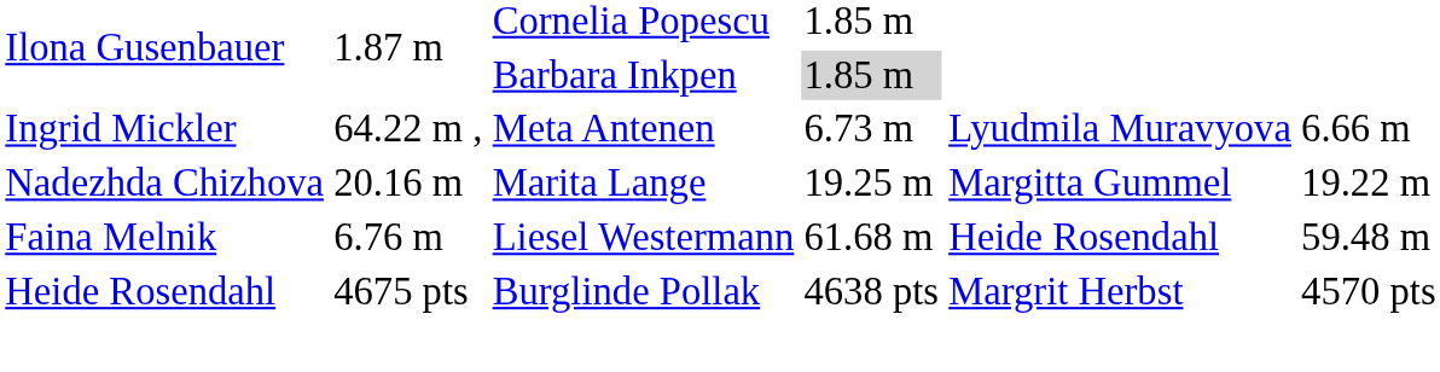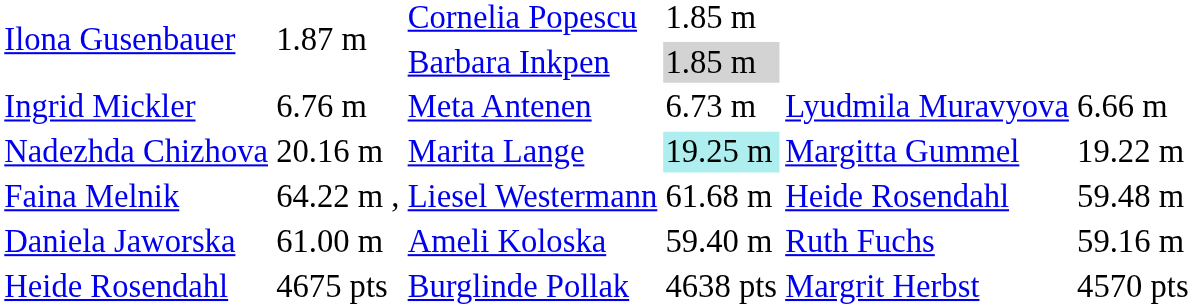 <table>
 <tr>
 <td rowspan=2></td>
 <td rowspan=2><a href='#'>Ilona Gusenbauer</a><br></td>
 <td rowspan=2>1.87 m </td>
 <td><a href='#'>Cornelia Popescu</a><br></td>
 <td>1.85 m</td>
 </tr>
 <tr>
 <td><a href='#'>Barbara Inkpen</a><br></td>
 <td style="background: lightgrey;">1.85 m</td>
 </tr>
 <tr>
 <td></td>
 <td><a href='#'>Ingrid Mickler</a><br></td>
-<td>64.22 m , </td>
+<td>6.76 m </td>
 <td><a href='#'>Meta Antenen</a><br></td>
 <td>6.73 m</td>
 <td><a href='#'>Lyudmila Muravyova</a><br></td>
 <td>6.66 m</td>
 </tr>
 <tr>
 <td></td>
 <td><a href='#'>Nadezhda Chizhova</a><br></td>
 <td>20.16 m</td>
 <td><a href='#'>Marita Lange</a><br></td>
-<td>19.25 m</td>
+<td style="background: paleturquoise;">19.25 m</td>
 <td><a href='#'>Margitta Gummel</a><br></td>
 <td>19.22 m</td>
 </tr>
 <tr>
 <td></td>
 <td><a href='#'>Faina Melnik</a><br></td>
-<td>6.76 m </td>
+<td>64.22 m , </td>
 <td><a href='#'>Liesel Westermann</a><br></td>
 <td>61.68 m</td>
 <td><a href='#'>Heide Rosendahl</a><br></td>
 <td>59.48 m</td>
+</tr>
+<tr>
+<td></td>
+<td><a href='#'>Daniela Jaworska</a><br></td>
+<td>61.00 m </td>
+<td><a href='#'>Ameli Koloska</a><br></td>
+<td>59.40 m</td>
+<td><a href='#'>Ruth Fuchs</a><br></td>
+<td>59.16 m</td>
 </tr>
 <tr>
 <td></td>
 <td><a href='#'>Heide Rosendahl</a><br></td>
 <td>4675 pts</td>
 <td><a href='#'>Burglinde Pollak</a><br></td>
 <td>4638 pts</td>
 <td><a href='#'>Margrit Herbst</a><br></td>
 <td>4570 pts</td>
 </tr>
 </table>
